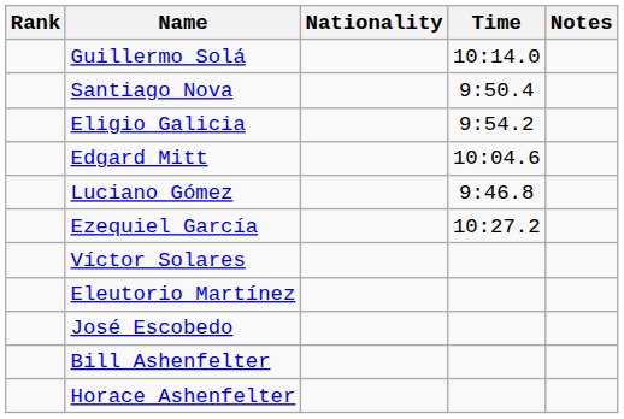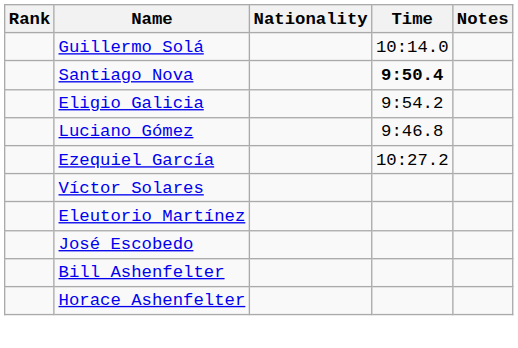 <table class="wikitable sortable" style="text-align:center">
 <tr>
 <th>Rank</th>
 <th>Name</th>
 <th>Nationality</th>
 <th>Time</th>
 <th>Notes</th>
 </tr>
 <tr>
 <td></td>
 <td align=left><a href='#'>Guillermo Solá</a></td>
 <td align=left></td>
 <td>10:14.0</td>
 <td></td>
 </tr>
 <tr>
 <td></td>
 <td align=left><a href='#'>Santiago Nova</a></td>
 <td align=left></td>
-<td>9:50.4</td>
+<td><strong>9:50.4</strong></td>
 <td></td>
 </tr>
 <tr>
 <td></td>
 <td align=left><a href='#'>Eligio Galicia</a></td>
 <td align=left></td>
 <td>9:54.2</td>
-<td></td>
-</tr>
-<tr>
-<td></td>
-<td align=left><a href='#'>Edgard Mitt</a></td>
-<td align=left></td>
-<td>10:04.6</td>
 <td></td>
 </tr>
 <tr>
 <td></td>
 <td align=left><a href='#'>Luciano Gómez</a></td>
 <td align=left></td>
 <td>9:46.8</td>
 <td></td>
 </tr>
 <tr>
 <td></td>
 <td align=left><a href='#'>Ezequiel García</a></td>
 <td align=left></td>
 <td>10:27.2</td>
 <td></td>
 </tr>
 <tr>
 <td></td>
 <td align=left><a href='#'>Víctor Solares</a></td>
 <td align=left></td>
 <td></td>
 <td></td>
 </tr>
 <tr>
 <td></td>
 <td align=left><a href='#'>Eleutorio Martínez</a></td>
 <td align=left></td>
 <td></td>
 <td></td>
 </tr>
 <tr>
 <td></td>
 <td align=left><a href='#'>José Escobedo</a></td>
 <td align=left></td>
 <td></td>
 <td></td>
 </tr>
 <tr>
 <td></td>
 <td align=left><a href='#'>Bill Ashenfelter</a></td>
 <td align=left></td>
 <td></td>
 <td></td>
 </tr>
 <tr>
 <td></td>
 <td align=left><a href='#'>Horace Ashenfelter</a></td>
 <td align=left></td>
 <td></td>
 <td></td>
 </tr>
 </table>
